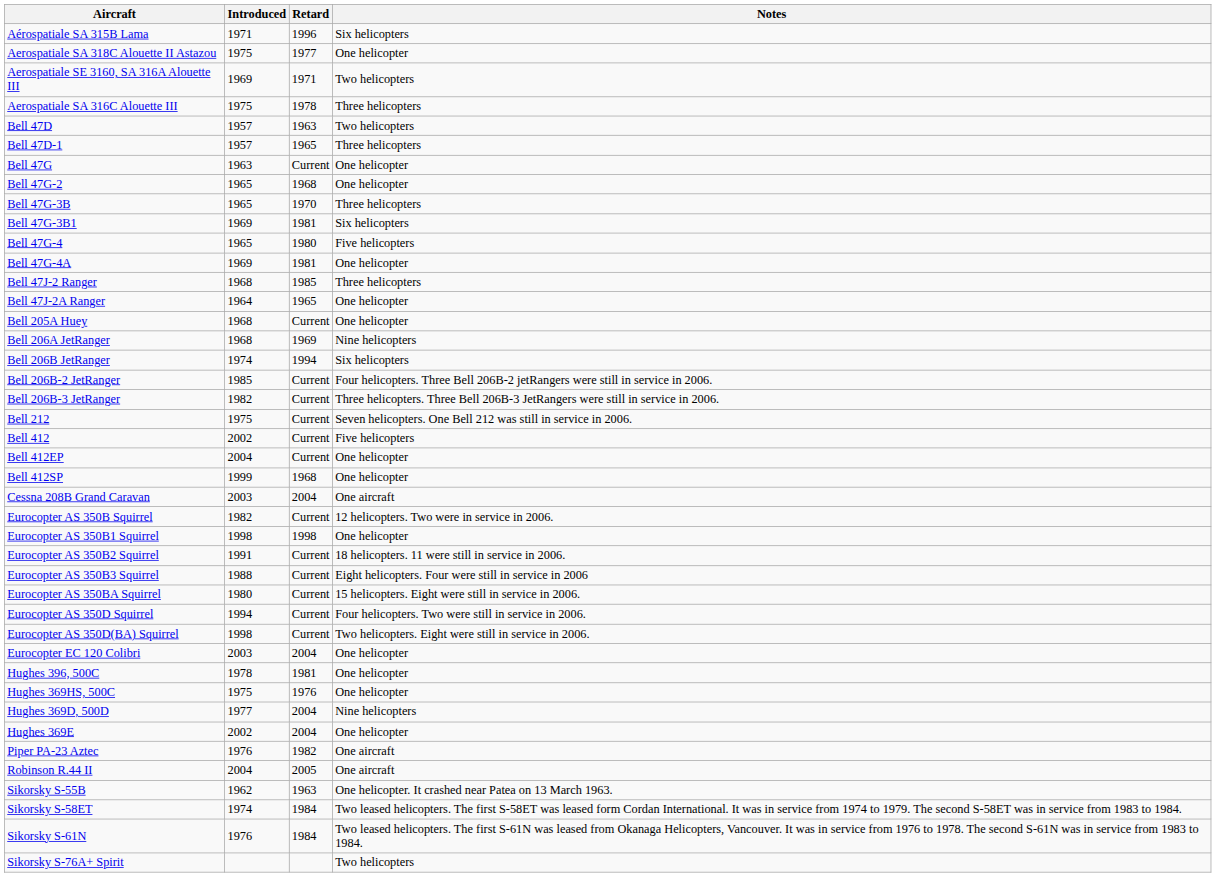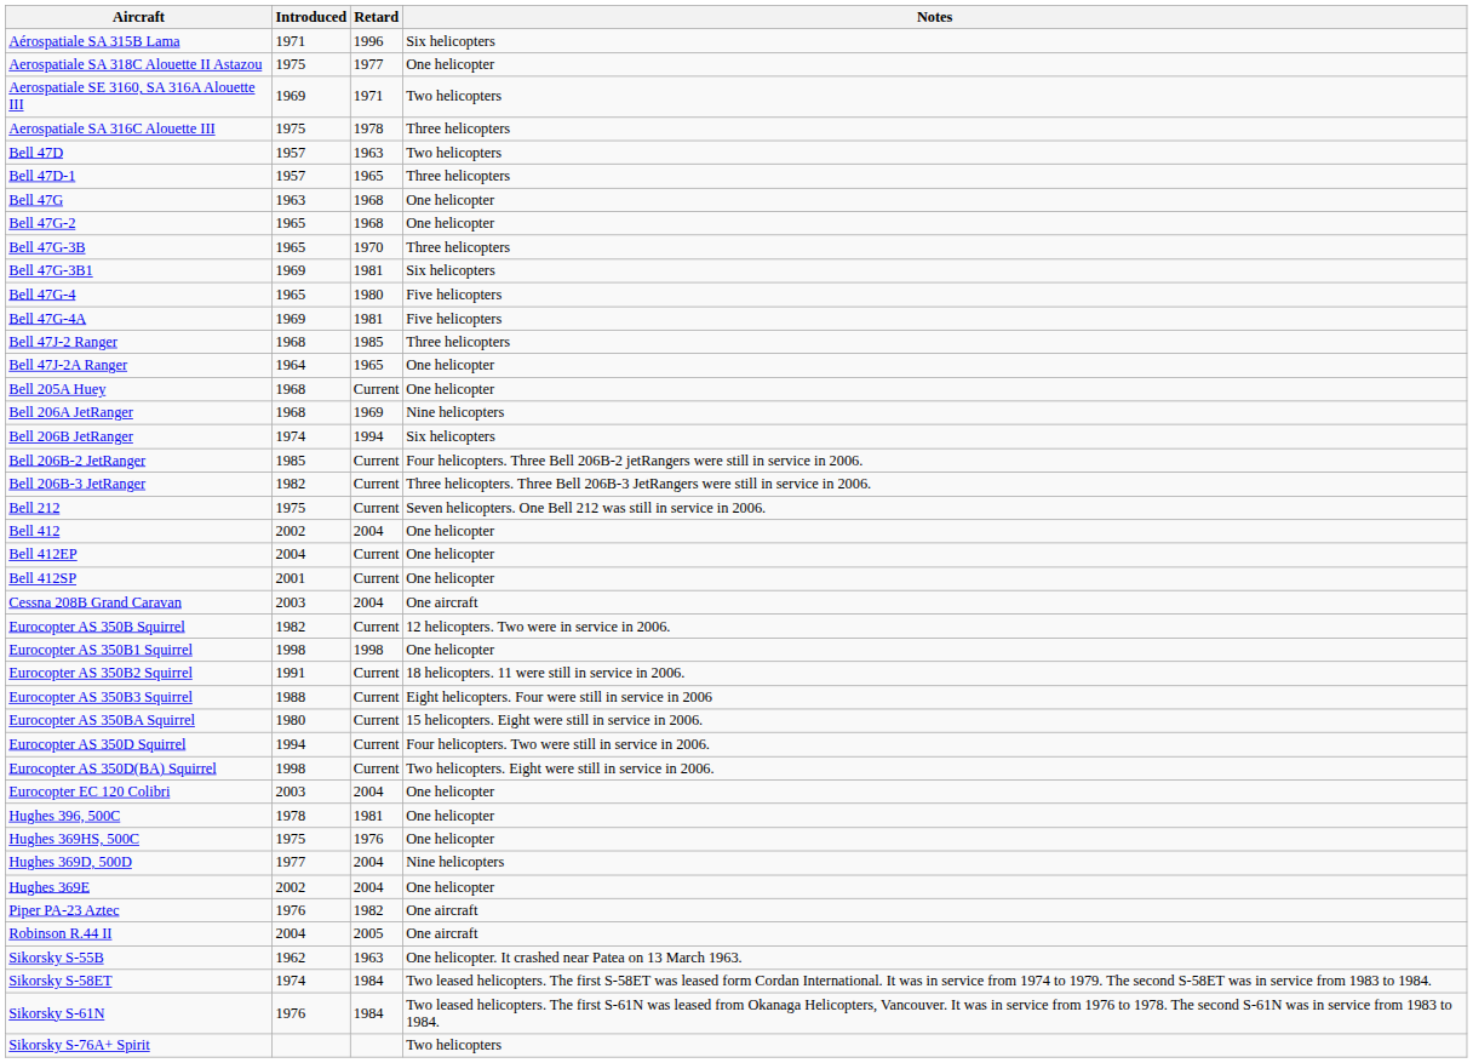 <table class="wikitable sortable">
 <tr>
 <th>Aircraft</th>
 <th>Introduced</th>
 <th>Retard</th>
 <th>Notes</th>
 </tr>
 <tr>
 <td><a href='#'>Aérospatiale SA 315B Lama</a></td>
 <td>1971</td>
 <td>1996</td>
 <td>Six helicopters</td>
 </tr>
 <tr>
 <td><a href='#'>Aerospatiale SA 318C Alouette II Astazou</a></td>
 <td>1975</td>
 <td>1977</td>
 <td>One helicopter</td>
 </tr>
 <tr>
 <td><a href='#'>Aerospatiale SE 3160, SA 316A Alouette III</a></td>
 <td>1969</td>
 <td>1971</td>
 <td>Two helicopters</td>
 </tr>
 <tr>
 <td><a href='#'>Aerospatiale SA 316C Alouette III</a></td>
 <td>1975</td>
 <td>1978</td>
 <td>Three helicopters</td>
 </tr>
 <tr>
 <td><a href='#'>Bell 47D</a></td>
 <td>1957</td>
 <td>1963</td>
 <td>Two helicopters</td>
 </tr>
 <tr>
 <td><a href='#'>Bell 47D-1</a></td>
 <td>1957</td>
 <td>1965</td>
 <td>Three helicopters</td>
 </tr>
 <tr>
 <td><a href='#'>Bell 47G</a></td>
 <td>1963</td>
-<td>Current</td>
+<td>1968</td>
 <td>One helicopter</td>
 </tr>
 <tr>
 <td><a href='#'>Bell 47G-2</a></td>
 <td>1965</td>
 <td>1968</td>
 <td>One helicopter</td>
 </tr>
 <tr>
 <td><a href='#'>Bell 47G-3B</a></td>
 <td>1965</td>
 <td>1970</td>
 <td>Three helicopters</td>
 </tr>
 <tr>
 <td><a href='#'>Bell 47G-3B1</a></td>
 <td>1969</td>
 <td>1981</td>
 <td>Six helicopters</td>
 </tr>
 <tr>
 <td><a href='#'>Bell 47G-4</a></td>
 <td>1965</td>
 <td>1980</td>
 <td>Five helicopters</td>
 </tr>
 <tr>
 <td><a href='#'>Bell 47G-4A</a></td>
 <td>1969</td>
 <td>1981</td>
-<td>One helicopter</td>
+<td>Five helicopters</td>
 </tr>
 <tr>
 <td><a href='#'>Bell 47J-2 Ranger</a></td>
 <td>1968</td>
 <td>1985</td>
 <td>Three helicopters</td>
 </tr>
 <tr>
 <td><a href='#'>Bell 47J-2A Ranger</a></td>
 <td>1964</td>
 <td>1965</td>
 <td>One helicopter</td>
 </tr>
 <tr>
 <td><a href='#'>Bell 205A Huey</a></td>
 <td>1968</td>
 <td>Current</td>
 <td>One helicopter</td>
 </tr>
 <tr>
 <td><a href='#'>Bell 206A JetRanger</a></td>
 <td>1968</td>
 <td>1969</td>
 <td>Nine helicopters</td>
 </tr>
 <tr>
 <td><a href='#'>Bell 206B JetRanger</a></td>
 <td>1974</td>
 <td>1994</td>
 <td>Six helicopters</td>
 </tr>
 <tr>
 <td><a href='#'>Bell 206B-2 JetRanger</a></td>
 <td>1985</td>
 <td>Current</td>
 <td>Four helicopters. Three Bell 206B-2 jetRangers were still in service in 2006.</td>
 </tr>
 <tr>
 <td><a href='#'>Bell 206B-3 JetRanger</a></td>
 <td>1982</td>
 <td>Current</td>
 <td>Three helicopters. Three Bell 206B-3 JetRangers were still in service in 2006.</td>
 </tr>
 <tr>
 <td><a href='#'>Bell 212</a></td>
 <td>1975</td>
 <td>Current</td>
 <td>Seven helicopters. One Bell 212 was still in service in 2006.</td>
 </tr>
 <tr>
 <td><a href='#'>Bell 412</a></td>
 <td>2002</td>
-<td>Current</td>
-<td>Five helicopters</td>
+<td>2004</td>
+<td>One helicopter</td>
 </tr>
 <tr>
 <td><a href='#'>Bell 412EP</a></td>
 <td>2004</td>
 <td>Current</td>
 <td>One helicopter</td>
 </tr>
 <tr>
 <td><a href='#'>Bell 412SP</a></td>
-<td>1999</td>
-<td>1968</td>
+<td>2001</td>
+<td>Current</td>
 <td>One helicopter</td>
 </tr>
 <tr>
 <td><a href='#'>Cessna 208B Grand Caravan</a></td>
 <td>2003</td>
 <td>2004</td>
 <td>One aircraft</td>
 </tr>
 <tr>
 <td><a href='#'>Eurocopter AS 350B Squirrel</a></td>
 <td>1982</td>
 <td>Current</td>
 <td>12 helicopters. Two were in service in 2006.</td>
 </tr>
 <tr>
 <td><a href='#'>Eurocopter AS 350B1 Squirrel</a></td>
 <td>1998</td>
 <td>1998</td>
 <td>One helicopter</td>
 </tr>
 <tr>
 <td><a href='#'>Eurocopter AS 350B2 Squirrel</a></td>
 <td>1991</td>
 <td>Current</td>
 <td>18 helicopters. 11 were still in service in 2006.</td>
 </tr>
 <tr>
 <td><a href='#'>Eurocopter AS 350B3 Squirrel</a></td>
 <td>1988</td>
 <td>Current</td>
 <td>Eight helicopters. Four were still in service in 2006</td>
 </tr>
 <tr>
 <td><a href='#'>Eurocopter AS 350BA Squirrel</a></td>
 <td>1980</td>
 <td>Current</td>
 <td>15 helicopters. Eight were still in service in 2006.</td>
 </tr>
 <tr>
 <td><a href='#'>Eurocopter AS 350D Squirrel</a></td>
 <td>1994</td>
 <td>Current</td>
 <td>Four helicopters. Two were still in service in 2006.</td>
 </tr>
 <tr>
 <td><a href='#'>Eurocopter AS 350D(BA) Squirrel</a></td>
 <td>1998</td>
 <td>Current</td>
 <td>Two helicopters. Eight were still in service in 2006.</td>
 </tr>
 <tr>
 <td><a href='#'>Eurocopter EC 120 Colibri</a></td>
 <td>2003</td>
 <td>2004</td>
 <td>One helicopter</td>
 </tr>
 <tr>
 <td><a href='#'>Hughes 396, 500C</a></td>
 <td>1978</td>
 <td>1981</td>
 <td>One helicopter</td>
 </tr>
 <tr>
 <td><a href='#'>Hughes 369HS, 500C</a></td>
 <td>1975</td>
 <td>1976</td>
 <td>One helicopter</td>
 </tr>
 <tr>
 <td><a href='#'>Hughes 369D, 500D</a></td>
 <td>1977</td>
 <td>2004</td>
 <td>Nine helicopters</td>
 </tr>
 <tr>
 <td><a href='#'>Hughes 369E</a></td>
 <td>2002</td>
 <td>2004</td>
 <td>One helicopter</td>
 </tr>
 <tr>
 <td><a href='#'>Piper PA-23 Aztec</a></td>
 <td>1976</td>
 <td>1982</td>
 <td>One aircraft</td>
 </tr>
 <tr>
 <td><a href='#'>Robinson R.44 II</a></td>
 <td>2004</td>
 <td>2005</td>
 <td>One aircraft</td>
 </tr>
 <tr>
 <td><a href='#'>Sikorsky S-55B</a></td>
 <td>1962</td>
 <td>1963</td>
 <td>One helicopter. It crashed near Patea on 13 March 1963.</td>
 </tr>
 <tr>
 <td><a href='#'>Sikorsky S-58ET</a></td>
 <td>1974</td>
 <td>1984</td>
 <td>Two leased helicopters. The first S-58ET was leased form Cordan International. It was in service from 1974 to 1979. The second S-58ET was in service from 1983 to 1984.</td>
 </tr>
 <tr>
 <td><a href='#'>Sikorsky S-61N</a></td>
 <td>1976</td>
 <td>1984</td>
 <td>Two leased helicopters. The first S-61N was leased from Okanaga Helicopters, Vancouver. It was in service from 1976 to 1978. The second S-61N was in service from 1983 to 1984.</td>
 </tr>
 <tr>
 <td><a href='#'>Sikorsky S-76A+ Spirit</a></td>
 <td></td>
 <td></td>
 <td>Two helicopters</td>
 </tr>
 </table>
